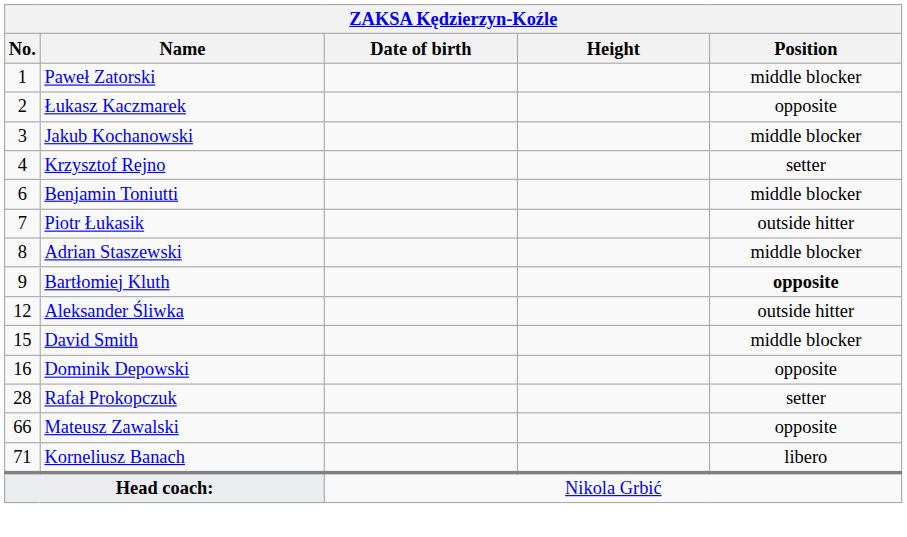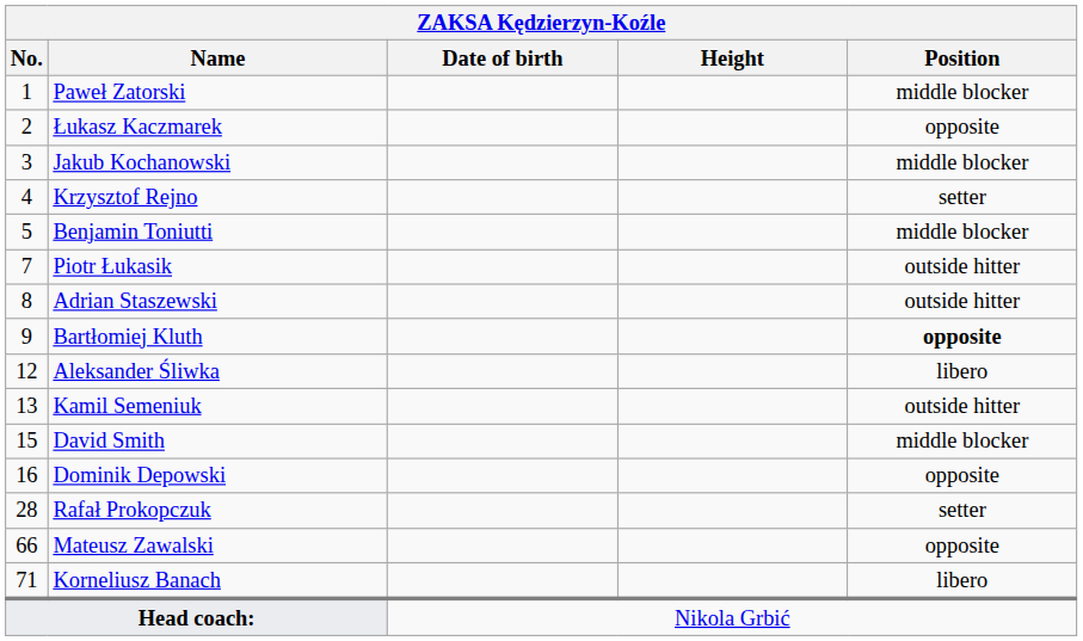 <table class="wikitable collapsible collapsed" style="font-size:100%; text-align:center">
 <tr>
 <th colspan=5 style="width:30em"><a href='#'>ZAKSA Kędzierzyn-Koźle</a></th>
 </tr>
 <tr>
 <th>No.</th>
 <th style="width:15em">Name</th>
 <th style="width:10em">Date of birth</th>
 <th style="width:10em">Height</th>
 <th style="width:10em">Position</th>
 </tr>
 <tr>
 <td>1</td>
 <td align=left> <a href='#'>Paweł Zatorski</a></td>
 <td align=right></td>
 <td></td>
 <td>middle blocker</td>
 </tr>
 <tr>
 <td>2</td>
 <td align=left> <a href='#'>Łukasz Kaczmarek</a></td>
 <td align=right></td>
 <td></td>
 <td>opposite</td>
 </tr>
 <tr>
 <td>3</td>
 <td align=left> <a href='#'>Jakub Kochanowski</a></td>
 <td align=right></td>
 <td></td>
 <td>middle blocker</td>
 </tr>
 <tr>
 <td>4</td>
 <td align=left> <a href='#'>Krzysztof Rejno</a></td>
 <td align=right></td>
 <td></td>
 <td>setter</td>
 </tr>
 <tr>
-<td>6</td>
+<td>5</td>
 <td align=left> <a href='#'>Benjamin Toniutti</a></td>
 <td align=right></td>
 <td></td>
 <td>middle blocker</td>
 </tr>
 <tr>
 <td>7</td>
 <td align=left> <a href='#'>Piotr Łukasik</a></td>
 <td align=right></td>
 <td></td>
 <td>outside hitter</td>
 </tr>
 <tr>
 <td>8</td>
 <td align=left> <a href='#'>Adrian Staszewski</a></td>
 <td align=right></td>
 <td></td>
-<td>middle blocker</td>
+<td>outside hitter</td>
 </tr>
 <tr>
 <td>9</td>
 <td align=left> <a href='#'>Bartłomiej Kluth</a></td>
 <td align=right></td>
 <td></td>
 <td><strong>opposite</strong></td>
 </tr>
 <tr>
 <td>12</td>
 <td align=left> <a href='#'>Aleksander Śliwka</a></td>
+<td align=right></td>
+<td></td>
+<td>libero</td>
+</tr>
+<tr>
+<td>13</td>
+<td align=left> <a href='#'>Kamil Semeniuk</a></td>
 <td align=right></td>
 <td></td>
 <td>outside hitter</td>
 </tr>
 <tr>
 <td>15</td>
 <td align=left> <a href='#'>David Smith</a></td>
 <td align=right></td>
 <td></td>
 <td>middle blocker</td>
 </tr>
 <tr>
 <td>16</td>
 <td align=left> <a href='#'>Dominik Depowski</a></td>
 <td align=right></td>
 <td></td>
 <td>opposite</td>
 </tr>
 <tr>
 <td>28</td>
 <td align=left> <a href='#'>Rafał Prokopczuk</a></td>
 <td align=right></td>
 <td></td>
 <td>setter</td>
 </tr>
 <tr>
 <td>66</td>
 <td align=left> <a href='#'>Mateusz Zawalski</a></td>
 <td align=right></td>
 <td></td>
 <td>opposite</td>
 </tr>
 <tr>
 <td>71</td>
 <td align=left> <a href='#'>Korneliusz Banach</a></td>
 <td align=right></td>
 <td></td>
 <td>libero</td>
 </tr>
 <tr style="border-top: 3px solid grey">
 <td colspan=2 style="background:#EAECF0"><strong>Head coach:</strong></td>
 <td colspan=3> <a href='#'>Nikola Grbić</a></td>
 </tr>
 </table>
